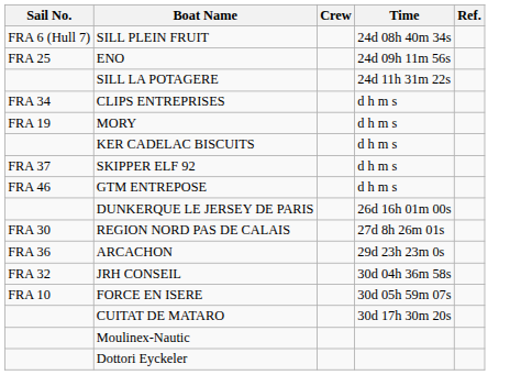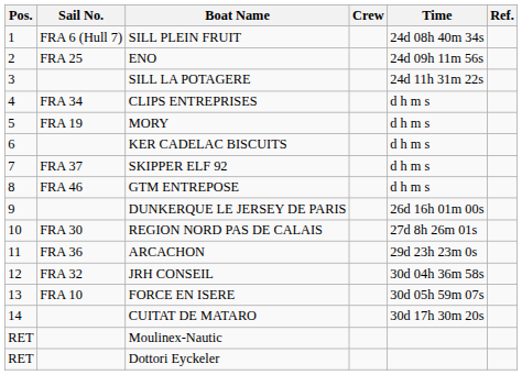 <table class="wikitable sortable">
 <tr>
+<th>Pos.</th>
 <th>Sail No.</th>
 <th>Boat Name</th>
 <th>Crew</th>
 <th>Time</th>
 <th>Ref.</th>
 </tr>
 <tr>
+<td>1</td>
 <td>FRA 6 (Hull 7)</td>
 <td>SILL PLEIN FRUIT</td>
 <td> <br>  </td>
 <td>24d 08h 40m 34s</td>
 <td></td>
 </tr>
 <tr>
+<td>2</td>
 <td>FRA 25</td>
 <td>ENO</td>
 <td> <br>  </td>
 <td>24d 09h 11m 56s</td>
 <td></td>
 </tr>
 <tr>
+<td>3</td>
 <td></td>
 <td>SILL LA POTAGERE</td>
 <td> <br>  </td>
 <td>24d 11h 31m 22s</td>
 <td></td>
 </tr>
 <tr>
+<td>4</td>
 <td>FRA 34</td>
 <td>CLIPS ENTREPRISES</td>
 <td> <br>  </td>
 <td>d h m s</td>
 <td></td>
 </tr>
 <tr>
+<td>5</td>
 <td>FRA 19</td>
 <td>MORY</td>
 <td> <br>  </td>
 <td>d h m s</td>
 <td></td>
 </tr>
 <tr>
+<td>6</td>
 <td></td>
 <td>KER CADELAC BISCUITS</td>
 <td> <br>  </td>
 <td>d h m s</td>
 <td></td>
 </tr>
 <tr>
+<td>7</td>
 <td>FRA 37</td>
 <td>SKIPPER ELF 92</td>
 <td> <br>  </td>
 <td>d h m s</td>
 <td></td>
 </tr>
 <tr>
+<td>8</td>
 <td>FRA 46</td>
 <td>GTM ENTREPOSE</td>
 <td> <br>  </td>
 <td>d h m s</td>
 <td></td>
 </tr>
 <tr>
+<td>9</td>
 <td></td>
 <td>DUNKERQUE LE JERSEY DE PARIS</td>
 <td> <br>  </td>
 <td>26d 16h 01m 00s</td>
 <td></td>
 </tr>
 <tr>
+<td>10</td>
 <td>FRA 30</td>
 <td>REGION NORD PAS DE CALAIS</td>
 <td> <br>  </td>
 <td>27d 8h 26m 01s</td>
 <td></td>
 </tr>
 <tr>
+<td>11</td>
 <td>FRA 36</td>
 <td>ARCACHON</td>
 <td> <br>  </td>
 <td>29d 23h 23m 0s</td>
 <td></td>
 </tr>
 <tr>
+<td>12</td>
 <td>FRA 32</td>
 <td>JRH CONSEIL</td>
 <td> <br>  </td>
 <td>30d 04h 36m 58s</td>
 <td></td>
 </tr>
 <tr>
+<td>13</td>
 <td>FRA 10</td>
 <td>FORCE EN ISERE</td>
 <td> <br>  </td>
 <td>30d 05h 59m 07s</td>
 <td></td>
 </tr>
 <tr>
+<td>14</td>
 <td></td>
 <td>CUITAT DE MATARO</td>
 <td> <br>  </td>
 <td>30d 17h 30m 20s</td>
 <td></td>
 </tr>
 <tr>
+<td>RET</td>
 <td></td>
 <td>Moulinex-Nautic </td>
 <td> <br>  </td>
 <td></td>
 <td></td>
 </tr>
 <tr>
+<td>RET</td>
 <td></td>
 <td>Dottori Eyckeler</td>
 <td> <br>  </td>
 <td></td>
 <td></td>
 </tr>
 </table>
